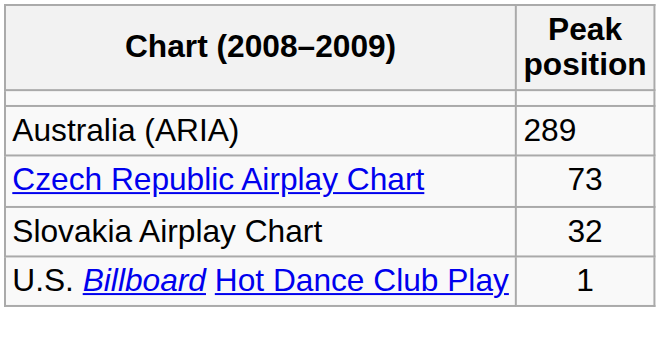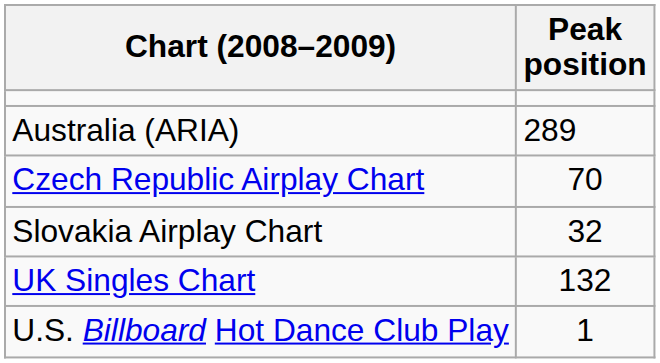 <table class="wikitable">
 <tr>
 <th>Chart (2008–2009)</th>
 <th>Peak<br>position</th>
 </tr>
 <tr>
 <td></td>
 </tr>
 <tr>
 <td>Australia (ARIA)</td>
 <td>289</td>
 </tr>
 <tr>
 <td align="left"><a href='#'>Czech Republic Airplay Chart</a></td>
-<td style="text-align:center;">73</td>
+<td style="text-align:center;">70</td>
 </tr>
 <tr>
 <td>Slovakia Airplay Chart</td>
 <td style="text-align:center;">32</td>
 </tr>
 <tr>
+<td><a href='#'>UK Singles Chart</a></td>
+<td style="text-align:center;">132</td>
+</tr>
+<tr>
 <td>U.S. <em><a href='#'>Billboard</a></em> <a href='#'>Hot Dance Club Play</a></td>
 <td style="text-align:center;">1</td>
 </tr>
 </table>
